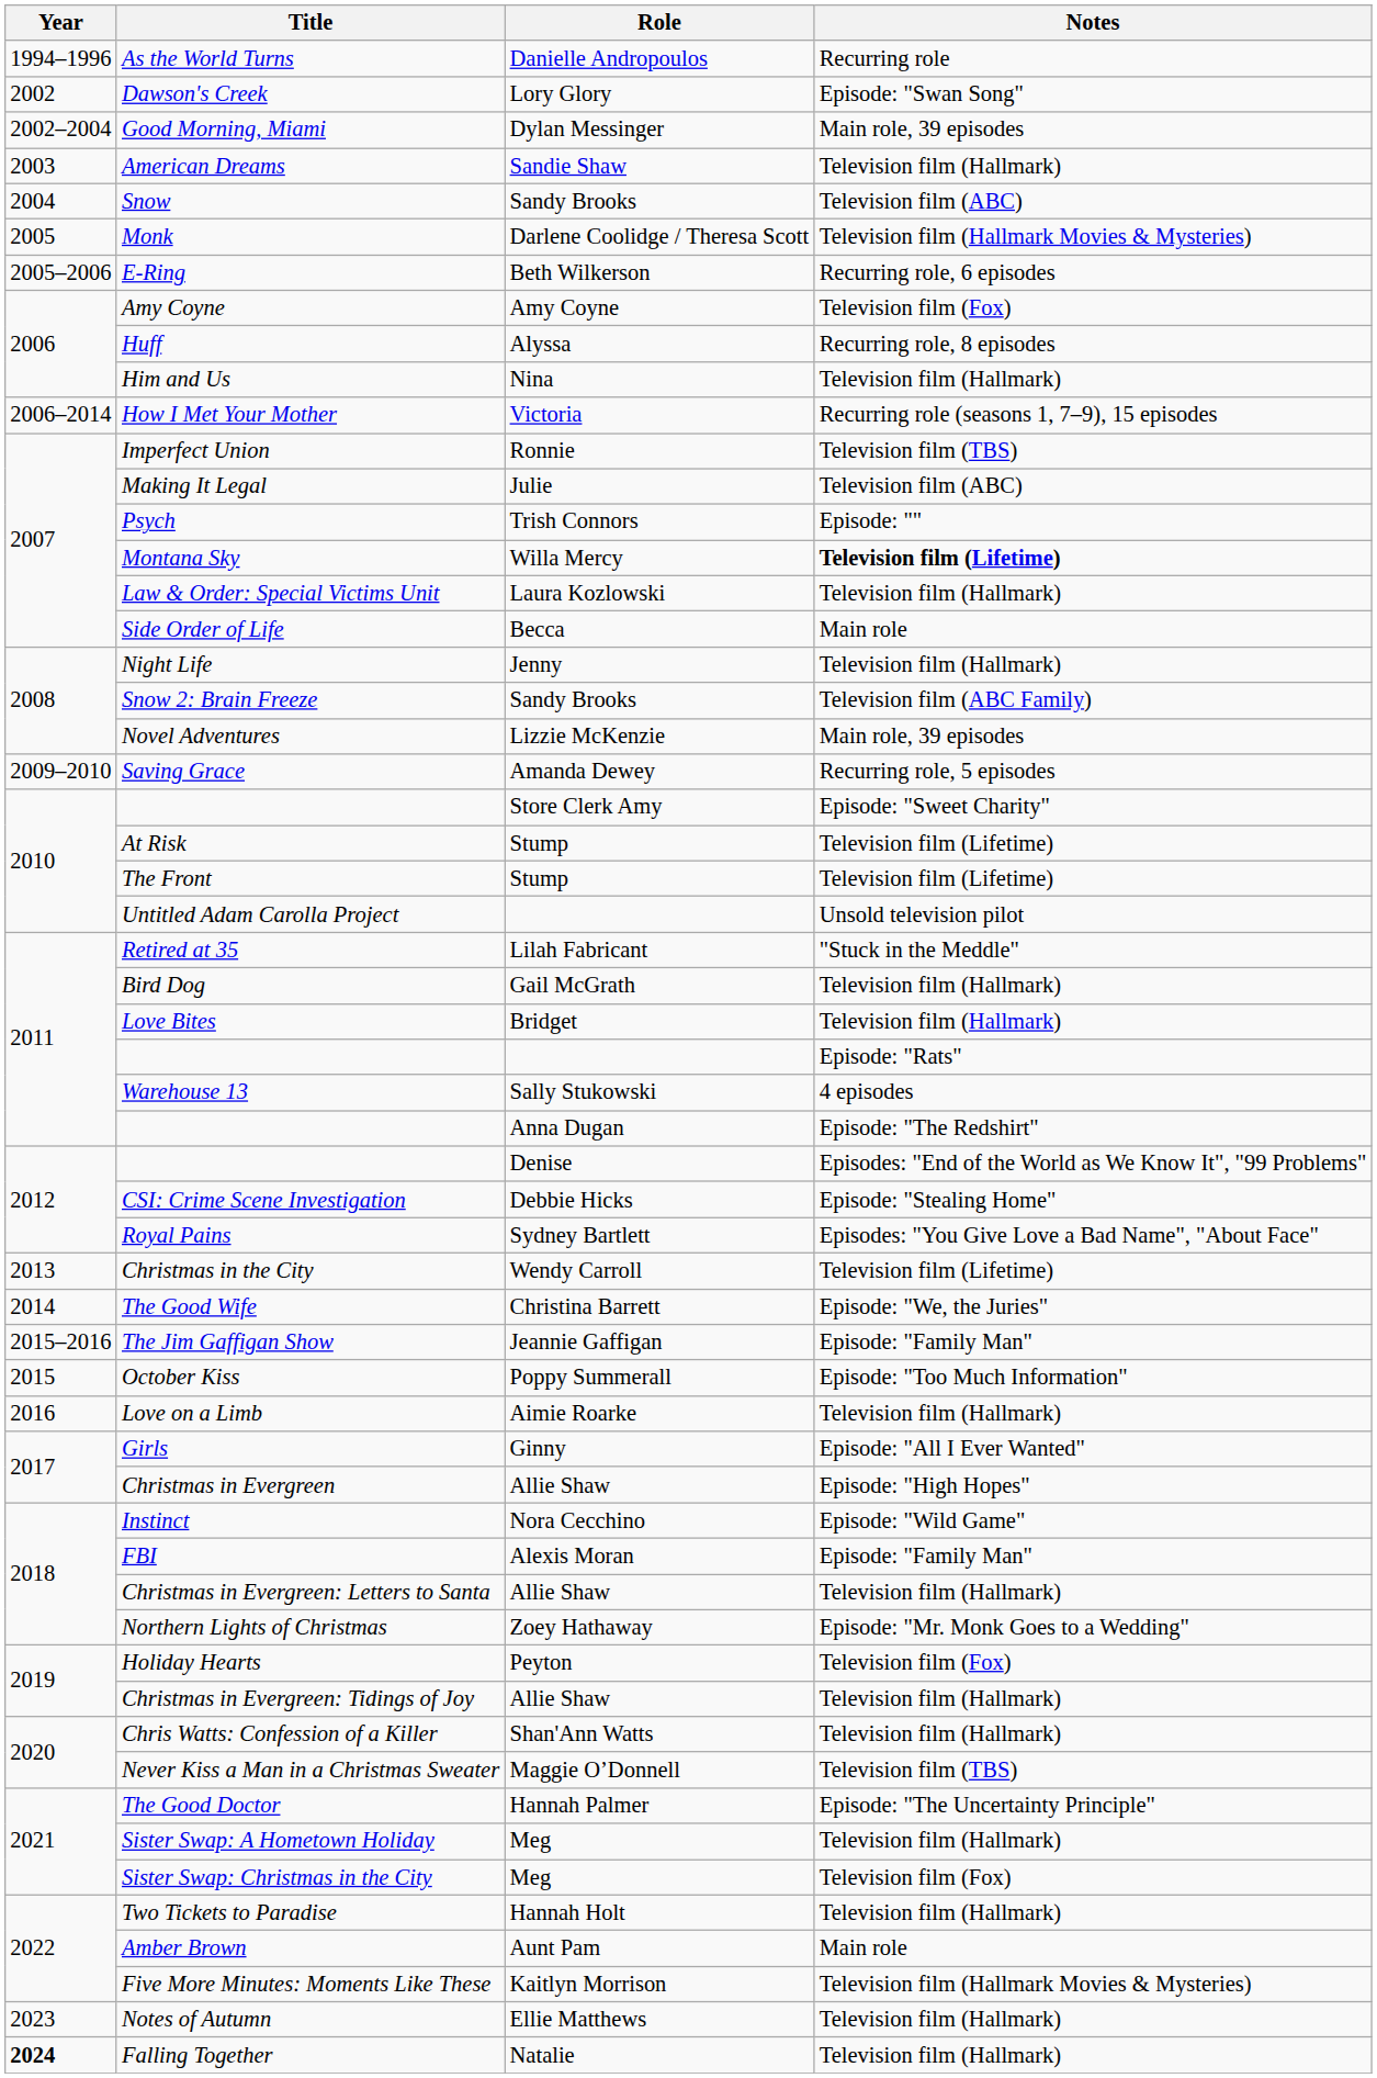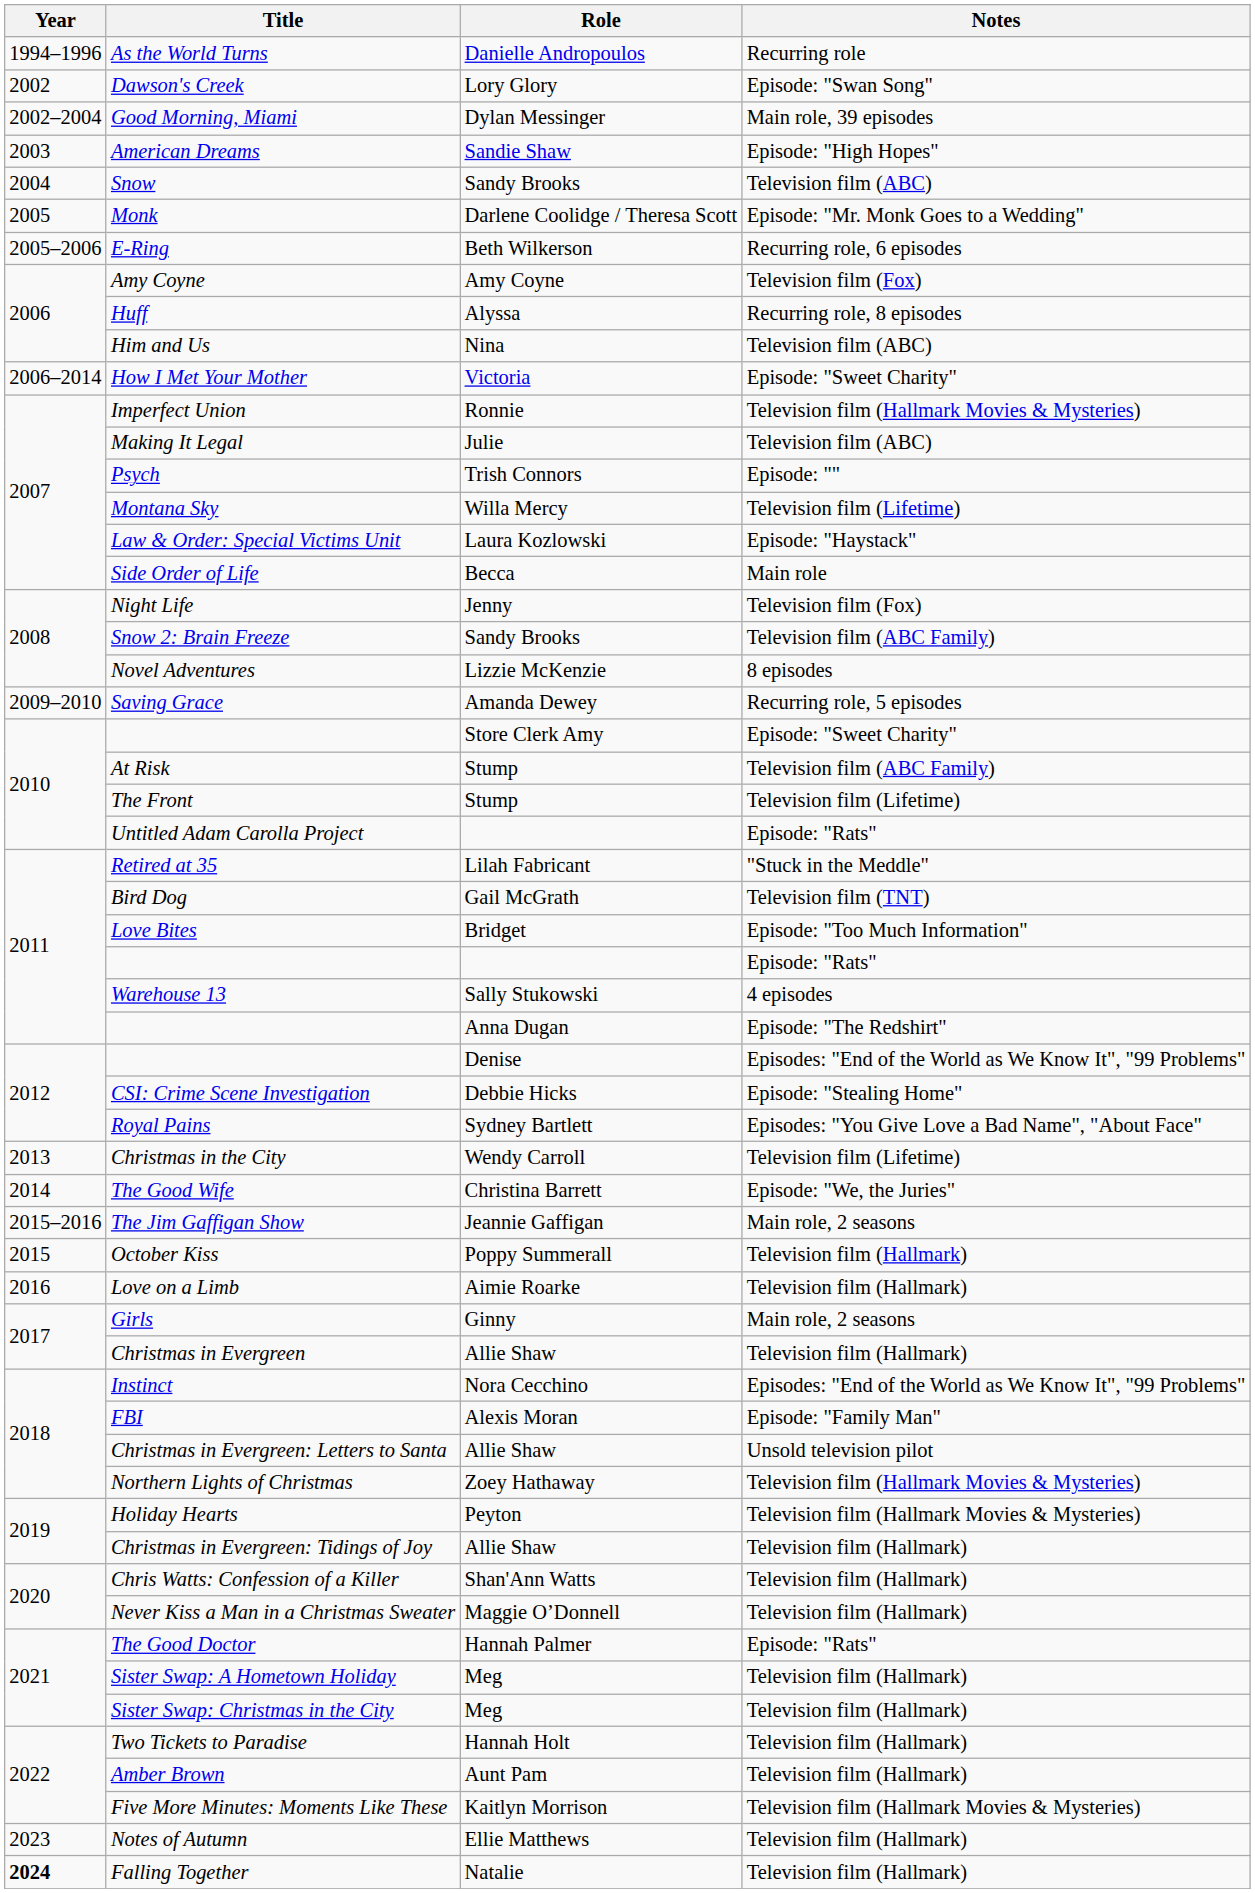 <table class="wikitable sortable">
 <tr>
 <th>Year</th>
 <th>Title</th>
 <th>Role</th>
 <th class="unsortable">Notes</th>
 </tr>
 <tr>
 <td>1994–1996</td>
 <td><em><a href='#'>As the World Turns</a></em></td>
 <td><a href='#'>Danielle Andropoulos</a></td>
 <td>Recurring role</td>
 </tr>
 <tr>
 <td>2002</td>
 <td><em><a href='#'>Dawson's Creek</a></em></td>
 <td>Lory Glory</td>
 <td>Episode: "Swan Song"</td>
 </tr>
 <tr>
 <td>2002–2004</td>
 <td><em><a href='#'>Good Morning, Miami</a></em></td>
 <td>Dylan Messinger</td>
 <td>Main role, 39 episodes</td>
 </tr>
 <tr>
 <td>2003</td>
 <td><em><a href='#'>American Dreams</a></em></td>
 <td><a href='#'>Sandie Shaw</a></td>
-<td>Television film (Hallmark)</td>
+<td>Episode: "High Hopes"</td>
 </tr>
 <tr>
 <td>2004</td>
 <td><em><a href='#'>Snow</a></em></td>
 <td>Sandy Brooks</td>
 <td>Television film (<a href='#'>ABC</a>)</td>
 </tr>
 <tr>
 <td>2005</td>
 <td><em><a href='#'>Monk</a></em></td>
 <td>Darlene Coolidge / Theresa Scott</td>
-<td>Television film (<a href='#'>Hallmark Movies & Mysteries</a>)</td>
+<td>Episode: "Mr. Monk Goes to a Wedding"</td>
 </tr>
 <tr>
 <td>2005–2006</td>
 <td><em><a href='#'>E-Ring</a></em></td>
 <td>Beth Wilkerson</td>
 <td>Recurring role, 6 episodes</td>
 </tr>
 <tr>
 <td rowspan="3">2006</td>
 <td><em>Amy Coyne</em></td>
 <td>Amy Coyne</td>
 <td>Television film (<a href='#'>Fox</a>)</td>
 </tr>
 <tr>
 <td><em><a href='#'>Huff</a></em></td>
 <td>Alyssa</td>
 <td>Recurring role, 8 episodes</td>
 </tr>
 <tr>
 <td><em>Him and Us</em></td>
 <td>Nina</td>
-<td>Television film (Hallmark)</td>
+<td>Television film (ABC)</td>
 </tr>
 <tr>
 <td>2006–2014</td>
 <td><em><a href='#'>How I Met Your Mother</a></em></td>
 <td><a href='#'>Victoria</a></td>
-<td>Recurring role (seasons 1, 7–9), 15 episodes</td>
+<td>Episode: "Sweet Charity"</td>
 </tr>
 <tr>
 <td rowspan="6">2007</td>
 <td><em>Imperfect Union</em></td>
 <td>Ronnie</td>
-<td>Television film (<a href='#'>TBS</a>)</td>
+<td>Television film (<a href='#'>Hallmark Movies & Mysteries</a>)</td>
 </tr>
 <tr>
 <td><em>Making It Legal</em></td>
 <td>Julie</td>
 <td>Television film (ABC)</td>
 </tr>
 <tr>
 <td><em><a href='#'>Psych</a></em></td>
 <td>Trish Connors</td>
 <td>Episode: ""</td>
 </tr>
 <tr>
 <td><em><a href='#'>Montana Sky</a></em></td>
 <td>Willa Mercy</td>
-<td><strong>Television film (<a href='#'>Lifetime</a>)</strong></td>
+<td>Television film (<a href='#'>Lifetime</a>)</td>
 </tr>
 <tr>
 <td><em><a href='#'>Law & Order: Special Victims Unit</a></em></td>
 <td>Laura Kozlowski</td>
-<td>Television film (Hallmark)</td>
+<td>Episode: "Haystack"</td>
 </tr>
 <tr>
 <td><em><a href='#'>Side Order of Life</a></em></td>
 <td>Becca</td>
 <td>Main role</td>
 </tr>
 <tr>
 <td rowspan="3">2008</td>
 <td><em>Night Life</em></td>
 <td>Jenny</td>
-<td>Television film (Hallmark)</td>
+<td>Television film (Fox)</td>
 </tr>
 <tr>
 <td><em><a href='#'>Snow 2: Brain Freeze</a></em></td>
 <td>Sandy Brooks</td>
 <td>Television film (<a href='#'>ABC Family</a>)</td>
 </tr>
 <tr>
 <td><em>Novel Adventures</em></td>
 <td>Lizzie McKenzie</td>
-<td>Main role, 39 episodes</td>
+<td>8 episodes</td>
 </tr>
 <tr>
 <td>2009–2010</td>
 <td><em><a href='#'>Saving Grace</a></em></td>
 <td>Amanda Dewey</td>
 <td>Recurring role, 5 episodes</td>
 </tr>
 <tr>
 <td rowspan="4">2010</td>
 <td><em></em></td>
 <td>Store Clerk Amy</td>
 <td>Episode: "Sweet Charity"</td>
 </tr>
 <tr>
 <td><em>At Risk</em></td>
 <td>Stump</td>
-<td>Television film (Lifetime)</td>
+<td>Television film (<a href='#'>ABC Family</a>)</td>
 </tr>
 <tr>
 <td><em>The Front</em></td>
 <td>Stump</td>
 <td>Television film (Lifetime)</td>
 </tr>
 <tr>
 <td><em>Untitled Adam Carolla Project</em></td>
 <td></td>
-<td>Unsold television pilot</td>
+<td>Episode: "Rats"</td>
 </tr>
 <tr>
 <td rowspan="6">2011</td>
 <td><em><a href='#'>Retired at 35</a></em></td>
 <td>Lilah Fabricant</td>
 <td>"Stuck in the Meddle"</td>
 </tr>
 <tr>
 <td><em>Bird Dog</em></td>
 <td>Gail McGrath</td>
-<td>Television film (Hallmark)</td>
+<td>Television film (<a href='#'>TNT</a>)</td>
 </tr>
 <tr>
 <td><em><a href='#'>Love Bites</a></em></td>
 <td>Bridget</td>
-<td>Television film (<a href='#'>Hallmark</a>)</td>
+<td>Episode: "Too Much Information"</td>
 </tr>
 <tr>
 <td><em></em></td>
 <td></td>
 <td>Episode: "Rats"</td>
 </tr>
 <tr>
 <td><em><a href='#'>Warehouse 13</a></em></td>
 <td>Sally Stukowski</td>
 <td>4 episodes</td>
 </tr>
 <tr>
 <td><em></em></td>
 <td>Anna Dugan</td>
 <td>Episode: "The Redshirt"</td>
 </tr>
 <tr>
 <td rowspan="3">2012</td>
 <td><em></em></td>
 <td>Denise</td>
 <td>Episodes: "End of the World as We Know It", "99 Problems"</td>
 </tr>
 <tr>
 <td><em><a href='#'>CSI: Crime Scene Investigation</a></em></td>
 <td>Debbie Hicks</td>
 <td>Episode: "Stealing Home"</td>
 </tr>
 <tr>
 <td><em><a href='#'>Royal Pains</a></em></td>
 <td>Sydney Bartlett</td>
 <td>Episodes: "You Give Love a Bad Name", "About Face"</td>
 </tr>
 <tr>
 <td>2013</td>
 <td><em>Christmas in the City</em></td>
 <td>Wendy Carroll</td>
 <td>Television film (Lifetime)</td>
 </tr>
 <tr>
 <td>2014</td>
 <td><em><a href='#'>The Good Wife</a></em></td>
 <td>Christina Barrett</td>
 <td>Episode: "We, the Juries"</td>
 </tr>
 <tr>
 <td>2015–2016</td>
 <td><em><a href='#'>The Jim Gaffigan Show</a></em></td>
 <td>Jeannie Gaffigan</td>
-<td>Episode: "Family Man"</td>
+<td>Main role, 2 seasons</td>
 </tr>
 <tr>
 <td>2015</td>
 <td><em>October Kiss</em></td>
 <td>Poppy Summerall</td>
-<td>Episode: "Too Much Information"</td>
+<td>Television film (<a href='#'>Hallmark</a>)</td>
 </tr>
 <tr>
 <td rowspan="1">2016</td>
 <td><em>Love on a Limb</em></td>
 <td>Aimie Roarke</td>
 <td>Television film (Hallmark)</td>
 </tr>
 <tr>
 <td rowspan="2">2017</td>
 <td><em><a href='#'>Girls</a></em></td>
 <td>Ginny</td>
-<td>Episode: "All I Ever Wanted"</td>
+<td>Main role, 2 seasons</td>
 </tr>
 <tr>
 <td><em>Christmas in Evergreen</em></td>
 <td>Allie Shaw</td>
-<td>Episode: "High Hopes"</td>
+<td>Television film (Hallmark)</td>
 </tr>
 <tr>
 <td rowspan=4>2018</td>
 <td><em><a href='#'>Instinct</a></em></td>
 <td>Nora Cecchino</td>
-<td>Episode: "Wild Game"</td>
+<td>Episodes: "End of the World as We Know It", "99 Problems"</td>
 </tr>
 <tr>
 <td><em><a href='#'>FBI</a></em></td>
 <td>Alexis Moran</td>
 <td>Episode: "Family Man"</td>
 </tr>
 <tr>
 <td><em>Christmas in Evergreen: Letters to Santa</em></td>
 <td>Allie Shaw</td>
-<td>Television film (Hallmark)</td>
+<td>Unsold television pilot</td>
 </tr>
 <tr>
 <td><em>Northern Lights of Christmas</em></td>
 <td>Zoey Hathaway</td>
-<td>Episode: "Mr. Monk Goes to a Wedding"</td>
+<td>Television film (<a href='#'>Hallmark Movies & Mysteries</a>)</td>
 </tr>
 <tr>
 <td rowspan=2>2019</td>
 <td><em>Holiday Hearts</em></td>
 <td>Peyton</td>
-<td>Television film (<a href='#'>Fox</a>)</td>
+<td>Television film (Hallmark Movies & Mysteries)</td>
 </tr>
 <tr>
 <td><em>Christmas in Evergreen: Tidings of Joy</em></td>
 <td>Allie Shaw</td>
 <td>Television film (Hallmark)</td>
 </tr>
 <tr>
 <td rowspan=2>2020</td>
 <td><em>Chris Watts: Confession of a Killer</em></td>
 <td>Shan'Ann Watts</td>
 <td>Television film (Hallmark)</td>
 </tr>
 <tr>
 <td><em>Never Kiss a Man in a Christmas Sweater</em></td>
 <td>Maggie O’Donnell</td>
-<td>Television film (<a href='#'>TBS</a>)</td>
+<td>Television film (Hallmark)</td>
 </tr>
 <tr>
 <td rowspan=3>2021</td>
 <td><em><a href='#'>The Good Doctor</a></em></td>
 <td>Hannah Palmer</td>
-<td>Episode: "The Uncertainty Principle"</td>
+<td>Episode: "Rats"</td>
 </tr>
 <tr>
 <td><em><a href='#'>Sister Swap: A Hometown Holiday</a></em></td>
 <td>Meg</td>
 <td>Television film (Hallmark)</td>
 </tr>
 <tr>
 <td><em><a href='#'>Sister Swap: Christmas in the City</a></em></td>
 <td>Meg</td>
-<td>Television film (Fox)</td>
+<td>Television film (Hallmark)</td>
 </tr>
 <tr>
 <td rowspan=3>2022</td>
 <td><em>Two Tickets to Paradise</em></td>
 <td>Hannah Holt</td>
 <td>Television film (Hallmark)</td>
 </tr>
 <tr>
 <td><em><a href='#'>Amber Brown</a></em></td>
 <td>Aunt Pam</td>
-<td>Main role</td>
+<td>Television film (Hallmark)</td>
 </tr>
 <tr>
 <td><em>Five More Minutes: Moments Like These</em></td>
 <td>Kaitlyn Morrison</td>
 <td>Television film (Hallmark Movies & Mysteries)</td>
 </tr>
 <tr>
 <td>2023</td>
 <td><em>Notes of Autumn</em></td>
 <td>Ellie Matthews</td>
 <td>Television film (Hallmark)</td>
 </tr>
 <tr>
 <td><strong>2024</strong></td>
 <td><em>Falling Together</em></td>
 <td>Natalie</td>
 <td>Television film (Hallmark)</td>
 </tr>
 </table>
